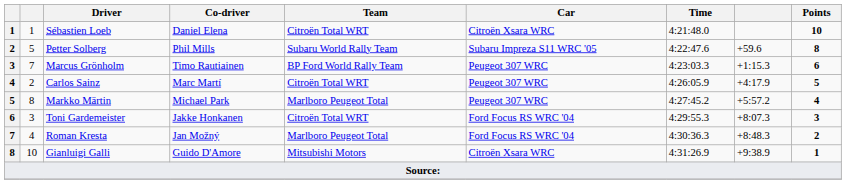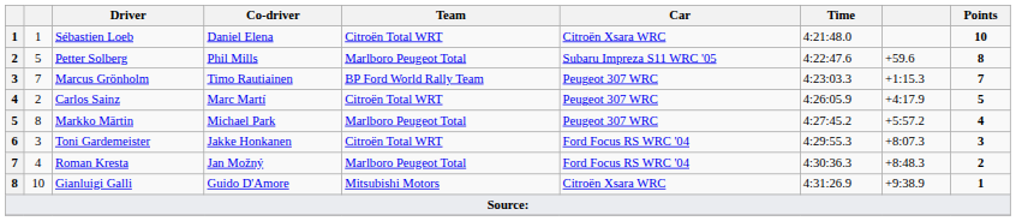 <table class="wikitable" width=85% style="font-size: 85%;">
 <tr>
 <th></th>
 <th></th>
 <th>Driver</th>
 <th>Co-driver</th>
 <th>Team</th>
 <th>Car</th>
 <th>Time</th>
 <th></th>
 <th>Points</th>
 </tr>
 <tr>
 <th>1</th>
 <td align="center">1</td>
 <td> <a href='#'>Sébastien Loeb</a></td>
 <td> <a href='#'>Daniel Elena</a></td>
 <td> <a href='#'>Citroën Total WRT</a></td>
 <td><a href='#'>Citroën Xsara WRC</a></td>
 <td>4:21:48.0</td>
 <td></td>
 <td align="center"><strong>10</strong></td>
 </tr>
 <tr>
 <th>2</th>
 <td align="center">5</td>
 <td> <a href='#'>Petter Solberg</a></td>
 <td> <a href='#'>Phil Mills</a></td>
-<td> <a href='#'>Subaru World Rally Team</a></td>
+<td> <a href='#'>Marlboro Peugeot Total</a></td>
 <td><a href='#'>Subaru Impreza S11 WRC '05</a></td>
 <td>4:22:47.6</td>
 <td>+59.6</td>
 <td align="center"><strong>8</strong></td>
 </tr>
 <tr>
 <th>3</th>
 <td align="center">7</td>
 <td> <a href='#'>Marcus Grönholm</a></td>
 <td> <a href='#'>Timo Rautiainen</a></td>
 <td> <a href='#'>BP Ford World Rally Team</a></td>
 <td><a href='#'>Peugeot 307 WRC</a></td>
 <td>4:23:03.3</td>
 <td>+1:15.3</td>
-<td align="center"><strong>6</strong></td>
+<td align="center"><strong>7</strong></td>
 </tr>
 <tr>
 <th>4</th>
 <td align="center">2</td>
 <td> <a href='#'>Carlos Sainz</a></td>
 <td> <a href='#'>Marc Martí</a></td>
 <td> <a href='#'>Citroën Total WRT</a></td>
 <td><a href='#'>Peugeot 307 WRC</a></td>
 <td>4:26:05.9</td>
 <td>+4:17.9</td>
 <td align="center"><strong>5</strong></td>
 </tr>
 <tr>
 <th>5</th>
 <td align="center">8</td>
 <td> <a href='#'>Markko Märtin</a></td>
 <td> <a href='#'>Michael Park</a></td>
 <td> <a href='#'>Marlboro Peugeot Total</a></td>
 <td><a href='#'>Peugeot 307 WRC</a></td>
 <td>4:27:45.2</td>
 <td>+5:57.2</td>
 <td align="center"><strong>4</strong></td>
 </tr>
 <tr>
 <th>6</th>
 <td align="center">3</td>
 <td> <a href='#'>Toni Gardemeister</a></td>
 <td> <a href='#'>Jakke Honkanen</a></td>
 <td> <a href='#'>Citroën Total WRT</a></td>
 <td><a href='#'>Ford Focus RS WRC '04</a></td>
 <td>4:29:55.3</td>
 <td>+8:07.3</td>
 <td align="center"><strong>3</strong></td>
 </tr>
 <tr>
 <th>7</th>
 <td align="center">4</td>
 <td> <a href='#'>Roman Kresta</a></td>
 <td> <a href='#'>Jan Možný</a></td>
 <td> <a href='#'>Marlboro Peugeot Total</a></td>
 <td><a href='#'>Ford Focus RS WRC '04</a></td>
 <td>4:30:36.3</td>
 <td>+8:48.3</td>
 <td align="center"><strong>2</strong></td>
 </tr>
 <tr>
 <th>8</th>
 <td align="center">10</td>
 <td> <a href='#'>Gianluigi Galli</a></td>
 <td> <a href='#'>Guido D'Amore</a></td>
 <td> <a href='#'>Mitsubishi Motors</a></td>
 <td><a href='#'>Citroën Xsara WRC</a></td>
 <td>4:31:26.9</td>
 <td>+9:38.9</td>
 <td align="center"><strong>1</strong></td>
 </tr>
 <tr>
 <td style="background-color:#EAECF0; text-align:center" colspan="9"><strong>Source:</strong></td>
 </tr>
 <tr>
 </tr>
 </table>
